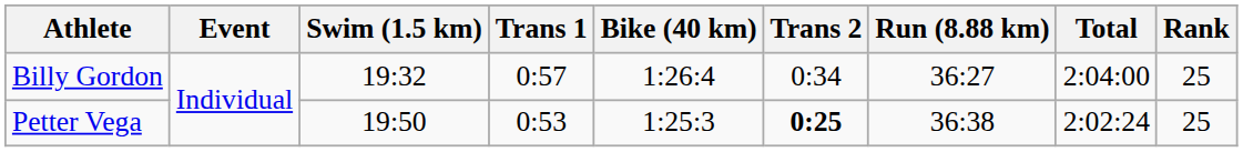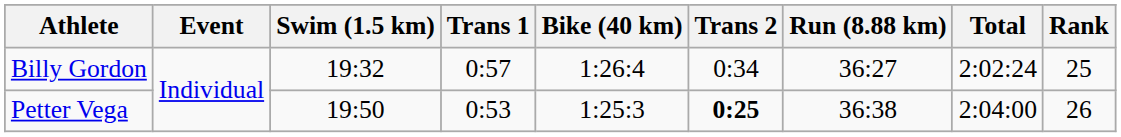 <table class="wikitable" style="font-size:90%">
 <tr>
 <th>Athlete</th>
 <th>Event</th>
 <th>Swim (1.5 km)</th>
 <th>Trans 1</th>
 <th>Bike (40 km)</th>
 <th>Trans 2</th>
 <th>Run (8.88 km)</th>
 <th>Total</th>
 <th>Rank</th>
 </tr>
 <tr align=center>
 <td align=left><a href='#'>Billy Gordon</a></td>
 <td align=left rowspan=2><a href='#'>Individual</a></td>
 <td>19:32</td>
 <td>0:57</td>
 <td>1:26:4</td>
 <td>0:34</td>
 <td>36:27</td>
-<td>2:04:00</td>
+<td>2:02:24</td>
 <td>25</td>
 </tr>
 <tr align=center>
 <td align=left><a href='#'>Petter Vega</a></td>
 <td>19:50</td>
 <td>0:53</td>
 <td>1:25:3</td>
 <td><strong>0:25</strong></td>
 <td>36:38</td>
-<td>2:02:24</td>
-<td>25</td>
+<td>2:04:00</td>
+<td>26</td>
 </tr>
 </table>
